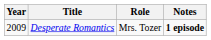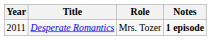 <table class="wikitable sortable">
 <tr>
 <th>Year</th>
 <th>Title</th>
 <th>Role</th>
 <th class="unsortable">Notes</th>
 </tr>
 <tr>
-<td>2009</td>
+<td>2011</td>
 <td><em><a href='#'>Desperate Romantics</a></em></td>
 <td>Mrs. Tozer</td>
 <td><strong>1 episode</strong></td>
 </tr>
 </table>
